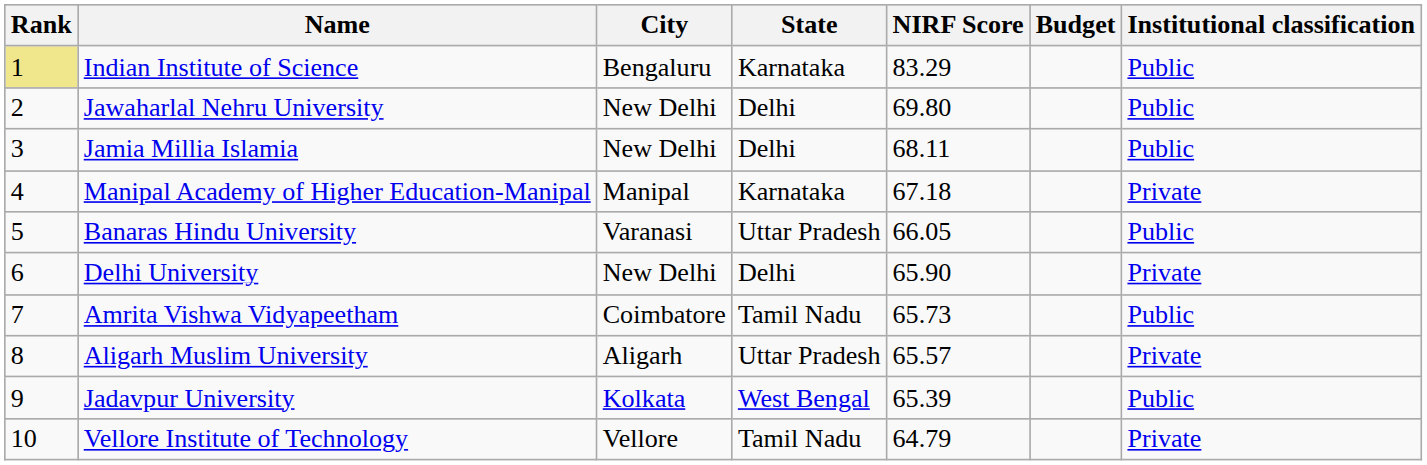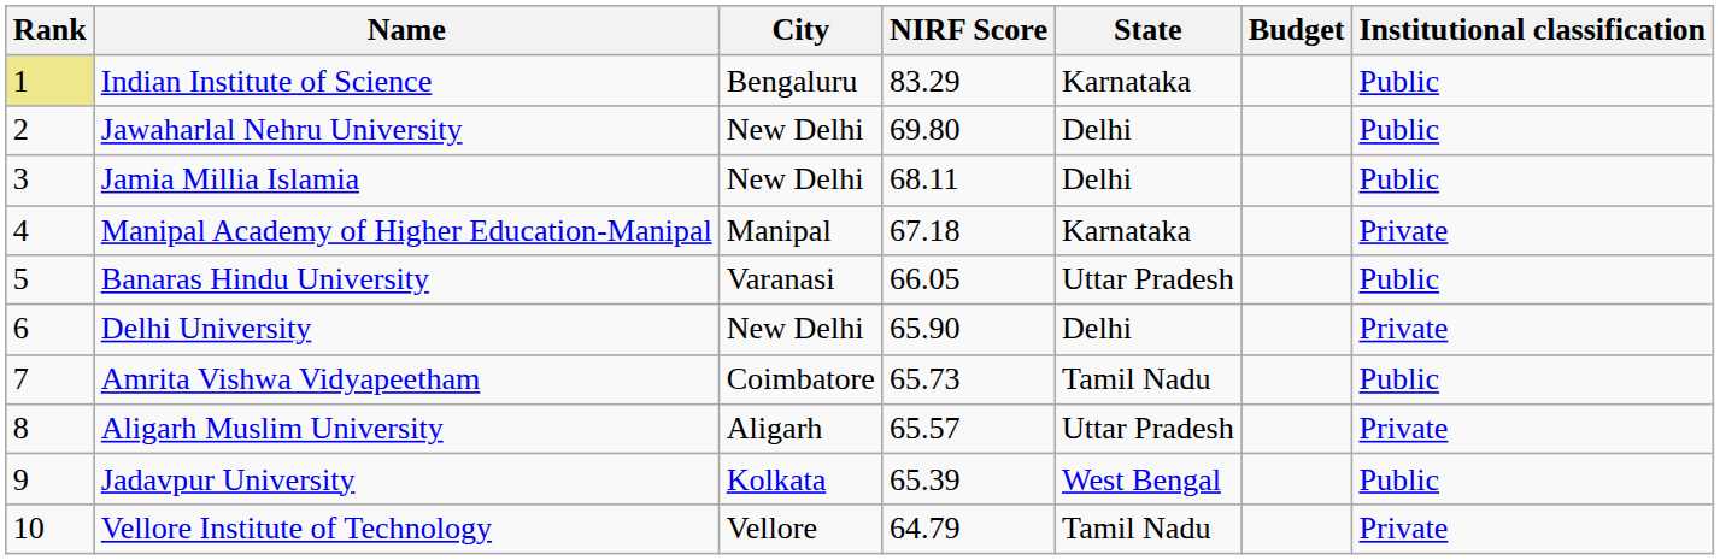 <table class="wikitable">
 <tr>
 <th>Rank</th>
 <th>Name</th>
 <th>City</th>
+<th>NIRF Score</th>
 <th>State</th>
-<th>NIRF Score</th>
 <th>Budget</th>
 <th>Institutional classification</th>
 </tr>
 <tr>
 <td style="background: khaki;">1</td>
 <td><a href='#'>Indian Institute of Science</a></td>
 <td>Bengaluru</td>
+<td>83.29</td>
 <td>Karnataka</td>
-<td>83.29</td>
 <td></td>
 <td><a href='#'>Public</a></td>
 </tr>
 <tr>
 <td>2</td>
 <td><a href='#'>Jawaharlal Nehru University</a></td>
 <td>New Delhi</td>
+<td>69.80</td>
 <td>Delhi</td>
-<td>69.80</td>
 <td></td>
 <td><a href='#'>Public</a></td>
 </tr>
 <tr>
 <td>3</td>
 <td><a href='#'>Jamia Millia Islamia</a></td>
 <td>New Delhi</td>
+<td>68.11</td>
 <td>Delhi</td>
-<td>68.11</td>
 <td></td>
 <td><a href='#'>Public</a></td>
 </tr>
 <tr>
 <td>4</td>
 <td><a href='#'>Manipal Academy of Higher Education-Manipal</a></td>
 <td>Manipal</td>
+<td>67.18</td>
 <td>Karnataka</td>
-<td>67.18</td>
 <td></td>
 <td><a href='#'>Private</a></td>
 </tr>
 <tr>
 <td>5</td>
 <td><a href='#'>Banaras Hindu University</a></td>
 <td>Varanasi</td>
+<td>66.05</td>
 <td>Uttar Pradesh</td>
-<td>66.05</td>
 <td></td>
 <td><a href='#'>Public</a></td>
 </tr>
 <tr>
 <td>6</td>
 <td><a href='#'>Delhi University</a></td>
 <td>New Delhi</td>
+<td>65.90</td>
 <td>Delhi</td>
-<td>65.90</td>
 <td></td>
 <td><a href='#'>Private</a></td>
 </tr>
 <tr>
 <td>7</td>
 <td><a href='#'>Amrita Vishwa Vidyapeetham</a></td>
 <td>Coimbatore</td>
+<td>65.73</td>
 <td>Tamil Nadu</td>
-<td>65.73</td>
 <td></td>
 <td><a href='#'>Public</a></td>
 </tr>
 <tr>
 <td>8</td>
 <td><a href='#'>Aligarh Muslim University</a></td>
 <td>Aligarh</td>
+<td>65.57</td>
 <td>Uttar Pradesh</td>
-<td>65.57</td>
 <td></td>
 <td><a href='#'>Private</a></td>
 </tr>
 <tr>
 <td>9</td>
 <td><a href='#'>Jadavpur University</a></td>
 <td><a href='#'>Kolkata</a></td>
+<td>65.39</td>
 <td><a href='#'>West Bengal</a></td>
-<td>65.39</td>
 <td></td>
 <td><a href='#'>Public</a></td>
 </tr>
 <tr>
 <td>10</td>
 <td><a href='#'>Vellore Institute of Technology</a></td>
 <td>Vellore</td>
+<td>64.79</td>
 <td>Tamil Nadu</td>
-<td>64.79</td>
 <td></td>
 <td><a href='#'>Private</a></td>
 </tr>
 </table>
